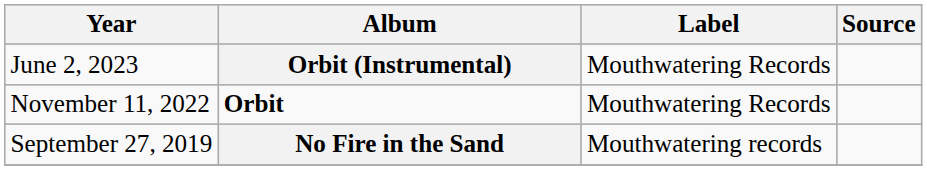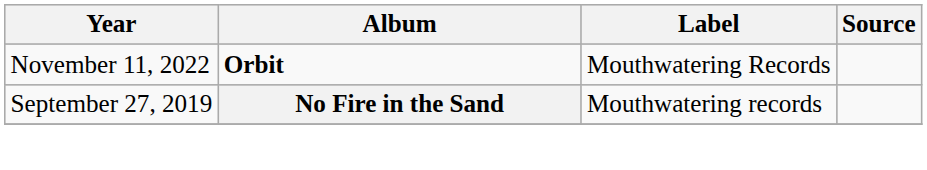 <table class="wikitable plainrowheaders">
 <tr>
 <th>Year</th>
 <th style="width:14em;">Album</th>
 <th>Label</th>
 <th>Source</th>
-</tr>
-<tr>
-<td>June 2, 2023</td>
-<th scope="row">Orbit (Instrumental)</th>
-<td>Mouthwatering Records</td>
-<td></td>
 </tr>
 <tr>
 <td>November 11, 2022</td>
 <td><strong>Orbit</strong></td>
 <td>Mouthwatering Records</td>
 <td></td>
 </tr>
 <tr>
 <td>September 27, 2019</td>
 <th scope="row">No Fire in the Sand</th>
 <td>Mouthwatering records</td>
 <td></td>
 </tr>
 <tr>
 </tr>
 </table>
